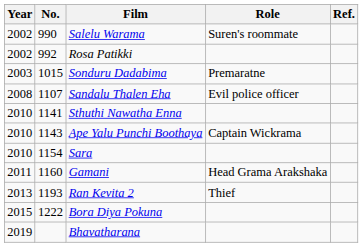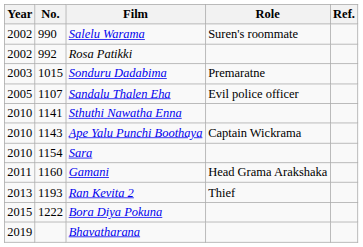 <table class="wikitable">
 <tr>
 <th>Year</th>
 <th>No.</th>
 <th>Film</th>
 <th>Role</th>
 <th>Ref.</th>
 </tr>
 <tr>
 <td>2002</td>
 <td>990</td>
 <td><em><a href='#'>Salelu Warama</a></em></td>
 <td>Suren's roommate</td>
 <td></td>
 </tr>
 <tr>
 <td>2002</td>
 <td>992</td>
 <td><em>Rosa Patikki</em></td>
 <td></td>
 <td></td>
 </tr>
 <tr>
 <td>2003</td>
 <td>1015</td>
 <td><em><a href='#'>Sonduru Dadabima</a></em></td>
 <td>Premaratne</td>
 <td></td>
 </tr>
 <tr>
-<td>2008</td>
+<td>2005</td>
 <td>1107</td>
 <td><em><a href='#'>Sandalu Thalen Eha</a></em></td>
 <td>Evil police officer</td>
 <td></td>
 </tr>
 <tr>
 <td>2010</td>
 <td>1141</td>
 <td><em><a href='#'>Sthuthi Nawatha Enna</a></em></td>
 <td></td>
 <td></td>
 </tr>
 <tr>
 <td>2010</td>
 <td>1143</td>
 <td><em><a href='#'>Ape Yalu Punchi Boothaya</a></em></td>
 <td>Captain Wickrama</td>
 <td></td>
 </tr>
 <tr>
 <td>2010</td>
 <td>1154</td>
 <td><em><a href='#'>Sara</a></em></td>
 <td></td>
 <td></td>
 </tr>
 <tr>
 <td>2011</td>
 <td>1160</td>
 <td><em><a href='#'>Gamani</a></em></td>
 <td>Head Grama Arakshaka</td>
 <td></td>
 </tr>
 <tr>
 <td>2013</td>
 <td>1193</td>
 <td><em><a href='#'>Ran Kevita 2</a></em></td>
 <td>Thief</td>
 <td></td>
 </tr>
 <tr>
 <td>2015</td>
 <td>1222</td>
 <td><em><a href='#'>Bora Diya Pokuna</a></em></td>
 <td></td>
 <td></td>
 </tr>
 <tr>
 <td>2019</td>
 <td></td>
 <td><em><a href='#'>Bhavatharana</a></em></td>
 <td></td>
 <td></td>
 </tr>
 </table>
